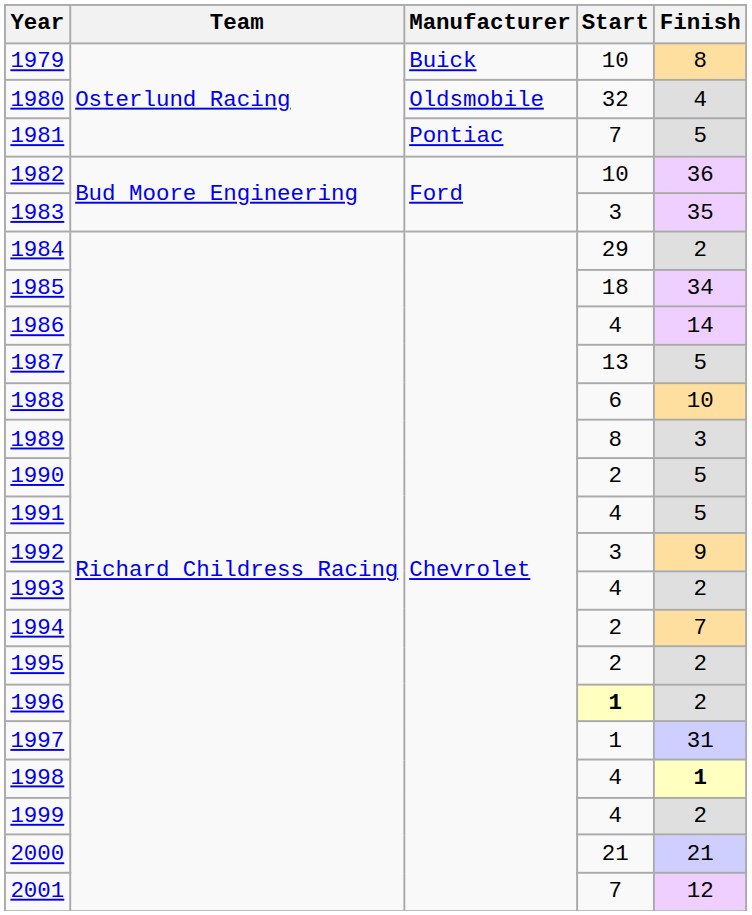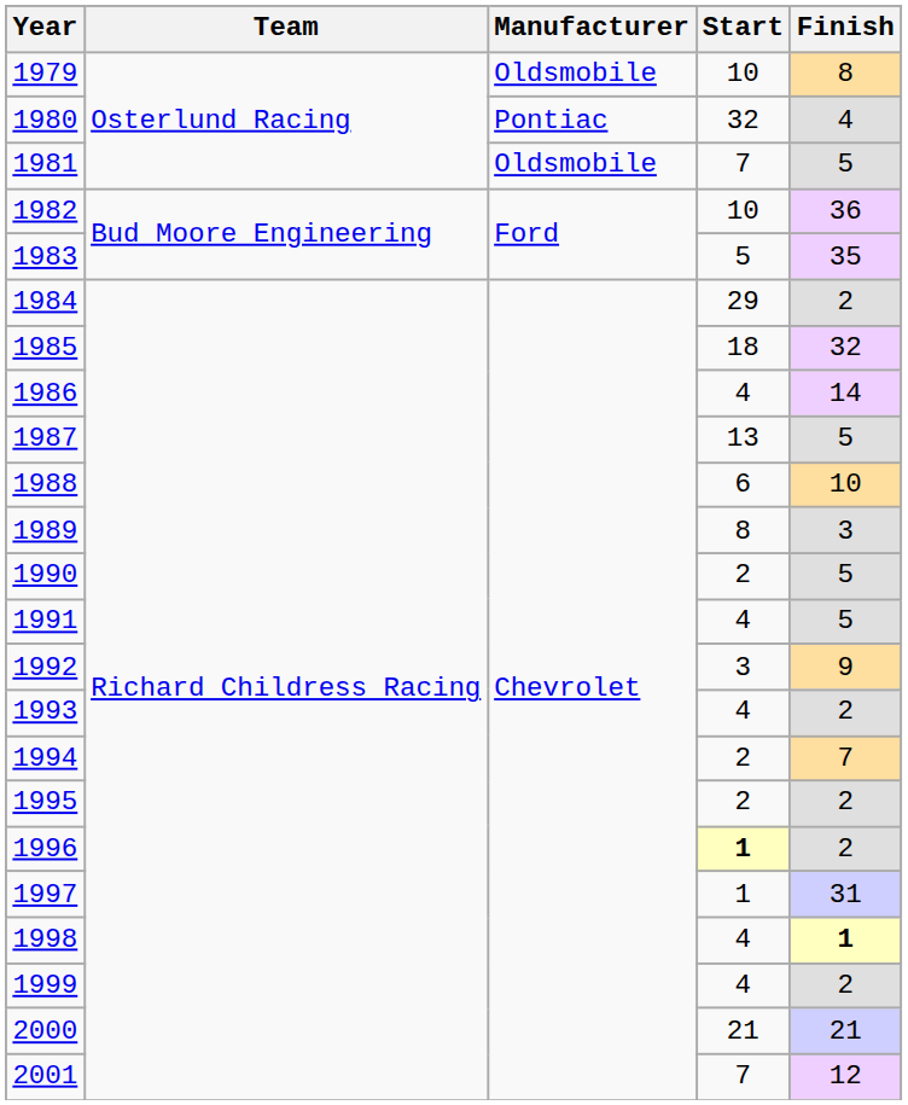 <table class="wikitable" style="font-size: 90%;">
 <tr>
 <th>Year</th>
 <th>Team</th>
 <th>Manufacturer</th>
 <th>Start</th>
 <th>Finish</th>
 </tr>
 <tr>
 <td><a href='#'>1979</a></td>
 <td rowspan=3><a href='#'>Osterlund Racing</a></td>
-<td><a href='#'>Buick</a></td>
+<td><a href='#'>Oldsmobile</a></td>
 <td align=center>10</td>
 <td align=center style="background:#FFDF9F;">8</td>
 </tr>
 <tr>
 <td><a href='#'>1980</a></td>
-<td><a href='#'>Oldsmobile</a></td>
+<td><a href='#'>Pontiac</a></td>
 <td align=center>32</td>
 <td align=center style="background:#DFDFDF;">4</td>
 </tr>
 <tr>
 <td><a href='#'>1981</a></td>
-<td><a href='#'>Pontiac</a></td>
+<td><a href='#'>Oldsmobile</a></td>
 <td align=center>7</td>
 <td align=center style="background:#DFDFDF;">5</td>
 </tr>
 <tr>
 <td><a href='#'>1982</a></td>
 <td rowspan=2><a href='#'>Bud Moore Engineering</a></td>
 <td rowspan=2><a href='#'>Ford</a></td>
 <td align=center>10</td>
 <td align=center style="background:#EFCFFF;">36</td>
 </tr>
 <tr>
 <td><a href='#'>1983</a></td>
-<td align=center>3</td>
+<td align=center>5</td>
 <td align=center style="background:#EFCFFF;">35</td>
 </tr>
 <tr>
 <td><a href='#'>1984</a></td>
 <td rowspan=18 nowrap><a href='#'>Richard Childress Racing</a></td>
 <td rowspan=18><a href='#'>Chevrolet</a></td>
 <td align=center>29</td>
 <td align=center style="background:#DFDFDF;">2</td>
 </tr>
 <tr>
 <td><a href='#'>1985</a></td>
 <td align=center>18</td>
-<td align=center style="background:#EFCFFF;">34</td>
+<td align=center style="background:#EFCFFF;">32</td>
 </tr>
 <tr>
 <td><a href='#'>1986</a></td>
 <td align=center>4</td>
 <td align=center style="background:#EFCFFF;">14</td>
 </tr>
 <tr>
 <td><a href='#'>1987</a></td>
 <td align=center>13</td>
 <td align=center style="background:#DFDFDF;">5</td>
 </tr>
 <tr>
 <td><a href='#'>1988</a></td>
 <td align=center>6</td>
 <td align=center style="background:#FFDF9F;">10</td>
 </tr>
 <tr>
 <td><a href='#'>1989</a></td>
 <td align=center>8</td>
 <td align=center style="background:#DFDFDF;">3</td>
 </tr>
 <tr>
 <td><a href='#'>1990</a></td>
 <td align=center>2</td>
 <td align=center style="background:#DFDFDF;">5</td>
 </tr>
 <tr>
 <td><a href='#'>1991</a></td>
 <td align=center>4</td>
 <td align=center style="background:#DFDFDF;">5</td>
 </tr>
 <tr>
 <td><a href='#'>1992</a></td>
 <td align=center>3</td>
 <td align=center style="background:#FFDF9F;">9</td>
 </tr>
 <tr>
 <td><a href='#'>1993</a></td>
 <td align=center>4</td>
 <td align=center style="background:#DFDFDF;">2</td>
 </tr>
 <tr>
 <td><a href='#'>1994</a></td>
 <td align=center>2</td>
 <td align=center style="background:#FFDF9F;">7</td>
 </tr>
 <tr>
 <td><a href='#'>1995</a></td>
 <td align=center>2</td>
 <td align=center style="background:#DFDFDF;">2</td>
 </tr>
 <tr>
 <td><a href='#'>1996</a></td>
 <td align=center style="background:#FFFFBF;"><strong>1</strong></td>
 <td align=center style="background:#DFDFDF;">2</td>
 </tr>
 <tr>
 <td><a href='#'>1997</a></td>
 <td align=center>1</td>
 <td align=center style="background:#CFCFFF;">31</td>
 </tr>
 <tr>
 <td><a href='#'>1998</a></td>
 <td align=center>4</td>
 <td align=center style="background:#FFFFBF;"><strong>1</strong></td>
 </tr>
 <tr>
 <td><a href='#'>1999</a></td>
 <td align=center>4</td>
 <td align=center style="background:#DFDFDF;">2</td>
 </tr>
 <tr>
 <td><a href='#'>2000</a></td>
 <td align=center>21</td>
 <td align=center style="background:#CFCFFF;">21</td>
 </tr>
 <tr>
 <td><a href='#'>2001</a></td>
 <td align=center>7</td>
 <td align=center style="background:#EFCFFF;">12</td>
 </tr>
 </table>
